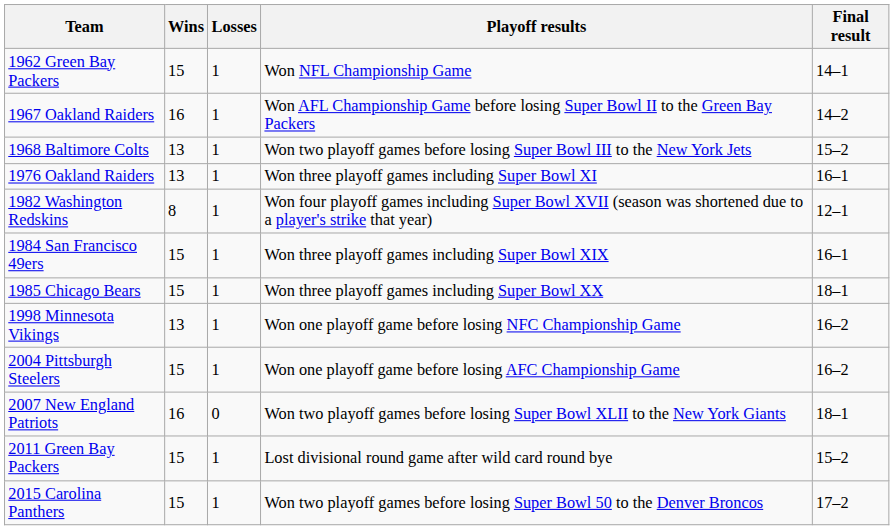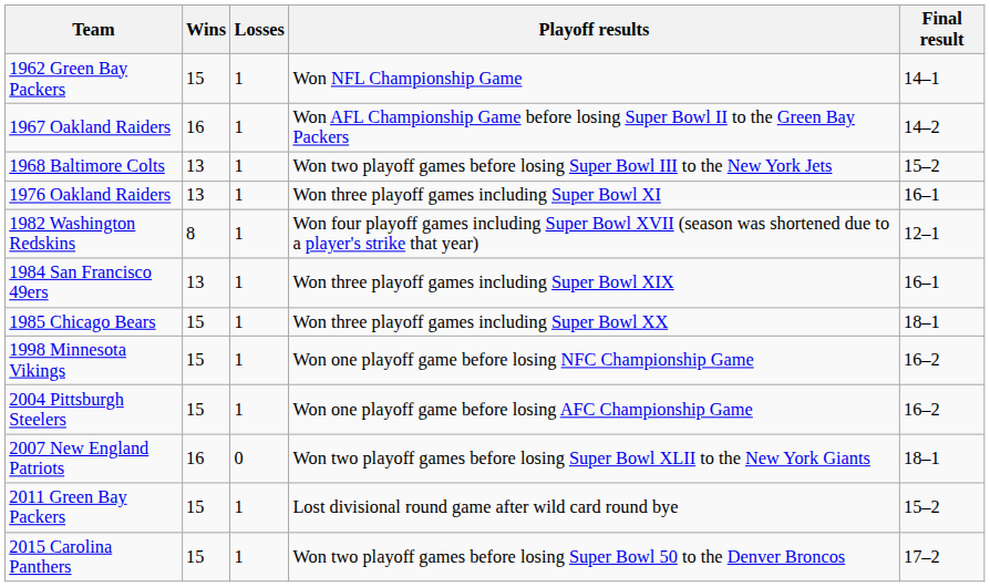 <table class="wikitable sortable">
 <tr>
 <th>Team</th>
 <th>Wins</th>
 <th>Losses</th>
 <th>Playoff results</th>
 <th>Final result</th>
 </tr>
 <tr>
 <td><a href='#'>1962 Green Bay Packers</a></td>
 <td>15</td>
 <td>1</td>
 <td>Won <a href='#'>NFL Championship Game</a></td>
 <td>14–1</td>
 </tr>
 <tr>
 <td><a href='#'>1967 Oakland Raiders</a></td>
 <td>16</td>
 <td>1</td>
 <td>Won <a href='#'>AFL Championship Game</a> before losing <a href='#'>Super Bowl II</a> to the <a href='#'>Green Bay Packers</a></td>
 <td>14–2</td>
 </tr>
 <tr>
 <td><a href='#'>1968 Baltimore Colts</a></td>
 <td>13</td>
 <td>1</td>
 <td>Won two playoff games before losing <a href='#'>Super Bowl III</a> to the <a href='#'>New York Jets</a></td>
 <td>15–2</td>
 </tr>
 <tr>
 <td><a href='#'>1976 Oakland Raiders</a></td>
 <td>13</td>
 <td>1</td>
 <td>Won three playoff games including <a href='#'>Super Bowl XI</a></td>
 <td>16–1</td>
 </tr>
 <tr>
 <td><a href='#'>1982 Washington Redskins</a></td>
 <td>8</td>
 <td>1</td>
 <td>Won four playoff games including <a href='#'>Super Bowl XVII</a> (season was shortened due to a <a href='#'>player's strike</a> that year)</td>
 <td>12–1</td>
 </tr>
 <tr>
 <td><a href='#'>1984 San Francisco 49ers</a></td>
-<td>15</td>
+<td>13</td>
 <td>1</td>
 <td>Won three playoff games including <a href='#'>Super Bowl XIX</a></td>
 <td>16–1</td>
 </tr>
 <tr>
 <td><a href='#'>1985 Chicago Bears</a></td>
 <td>15</td>
 <td>1</td>
 <td>Won three playoff games including <a href='#'>Super Bowl XX</a></td>
 <td>18–1</td>
 </tr>
 <tr>
 <td><a href='#'>1998 Minnesota Vikings</a></td>
-<td>13</td>
+<td>15</td>
 <td>1</td>
 <td>Won one playoff game before losing <a href='#'>NFC Championship Game</a></td>
 <td>16–2</td>
 </tr>
 <tr>
 <td><a href='#'>2004 Pittsburgh Steelers</a></td>
 <td>15</td>
 <td>1</td>
 <td>Won one playoff game before losing <a href='#'>AFC Championship Game</a></td>
 <td>16–2</td>
 </tr>
 <tr>
 <td><a href='#'>2007 New England Patriots</a></td>
 <td>16</td>
 <td>0</td>
 <td>Won two playoff games before losing <a href='#'>Super Bowl XLII</a> to the <a href='#'>New York Giants</a></td>
 <td>18–1</td>
 </tr>
 <tr>
 <td><a href='#'>2011 Green Bay Packers</a></td>
 <td>15</td>
 <td>1</td>
 <td>Lost divisional round game after wild card round bye</td>
 <td>15–2</td>
 </tr>
 <tr>
 <td><a href='#'>2015 Carolina Panthers</a></td>
 <td>15</td>
 <td>1</td>
 <td>Won two playoff games before losing <a href='#'>Super Bowl 50</a> to the <a href='#'>Denver Broncos</a></td>
 <td>17–2</td>
 </tr>
 </table>
